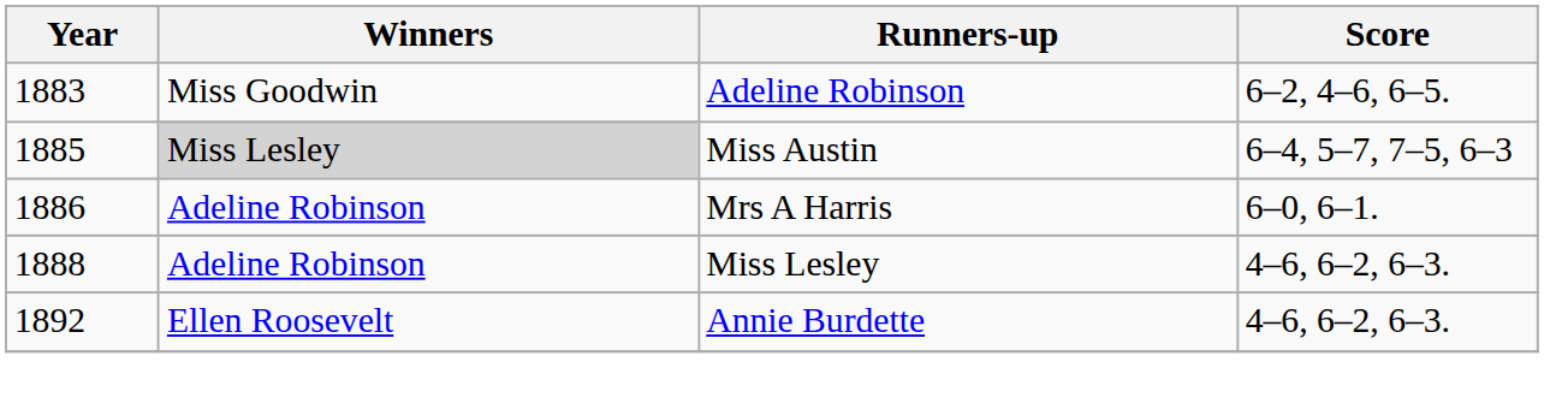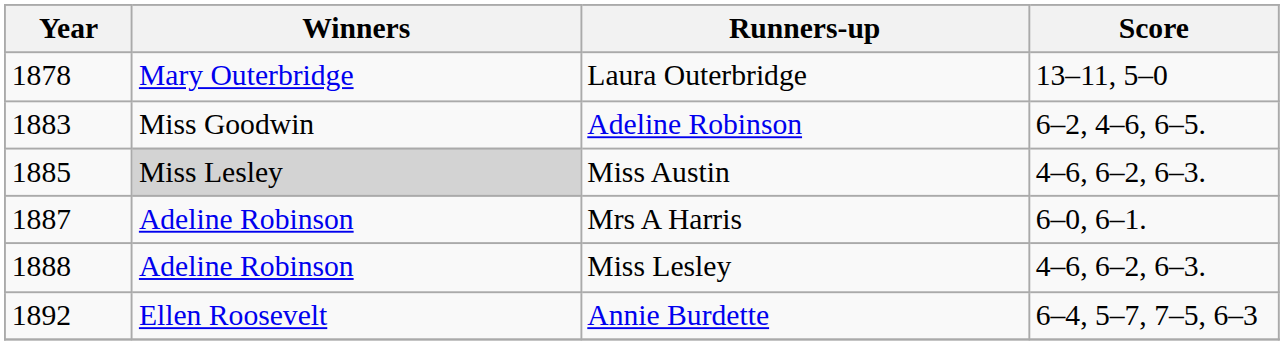 <table class="wikitable" style="font-size:98%;">
 <tr>
 <th style="width:60px;">Year</th>
 <th style="width:230px;">Winners</th>
 <th style="width:230px;">Runners-up</th>
 <th style="width:125px;">Score</th>
+</tr>
+<tr>
+<td>1878</td>
+<td> <a href='#'>Mary Outerbridge</a></td>
+<td> Laura Outerbridge</td>
+<td>13–11, 5–0</td>
 </tr>
 <tr>
 <td>1883</td>
 <td> Miss Goodwin</td>
 <td> <a href='#'>Adeline Robinson</a></td>
 <td>6–2, 4–6, 6–5.</td>
 </tr>
 <tr>
 <td>1885</td>
 <td style="background: lightgrey;"> Miss Lesley</td>
 <td> Miss Austin</td>
-<td>6–4, 5–7, 7–5, 6–3</td>
+<td>4–6, 6–2, 6–3.</td>
 </tr>
 <tr>
-<td>1886</td>
+<td>1887</td>
 <td> <a href='#'>Adeline Robinson</a></td>
 <td> Mrs A Harris</td>
 <td>6–0, 6–1.</td>
 </tr>
 <tr>
 <td>1888</td>
 <td> <a href='#'>Adeline Robinson</a></td>
 <td> Miss Lesley</td>
 <td>4–6, 6–2, 6–3.</td>
 </tr>
 <tr>
 <td>1892</td>
 <td> <a href='#'>Ellen Roosevelt</a></td>
 <td> <a href='#'>Annie Burdette</a></td>
-<td>4–6, 6–2, 6–3.</td>
+<td>6–4, 5–7, 7–5, 6–3</td>
 </tr>
 <tr>
 </tr>
 </table>
